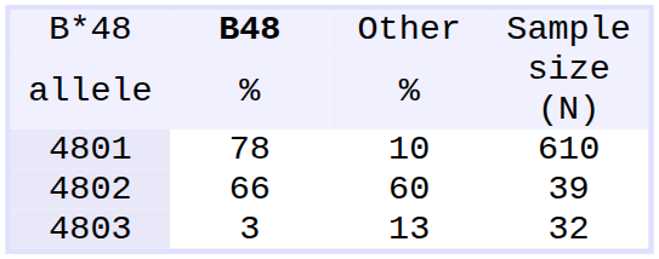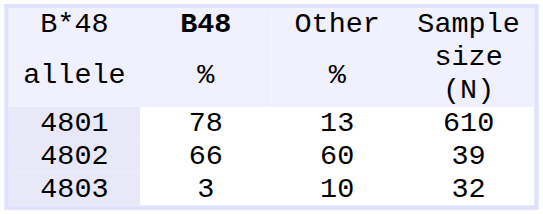 <table border="0" cellspacing="0" cellpadding="0" align="center" style="text-align:center; background:#ffffff; margin-right: 1em; border:2px #e0e0ff solid;">
 <tr style="background:#f0f0ff">
 <td style="width:60px">B*48</td>
 <td style="width:60px"><strong>B48</strong></td>
 <td style="width:60px">Other</td>
 <td style="width:60px">Sample</td>
 </tr>
 <tr style="background:#f0f0ff">
 <td>allele</td>
 <td>%</td>
 <td>%</td>
 <td>size (N)</td>
 </tr>
 <tr>
 <td style = "background:#e8e8f8">4801</td>
 <td>78</td>
-<td>10</td>
+<td>13</td>
 <td>610</td>
 </tr>
 <tr>
 <td style = "background:#e8e8f8">4802</td>
 <td>66</td>
 <td>60</td>
 <td>39</td>
 </tr>
 <tr>
 <td style = "background:#e8e8f8">4803</td>
 <td>3</td>
-<td>13</td>
+<td>10</td>
 <td>32</td>
 </tr>
 </table>
